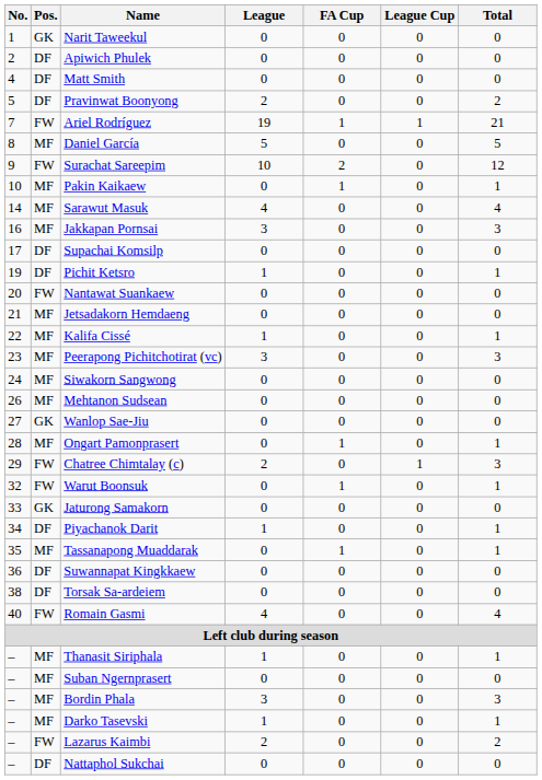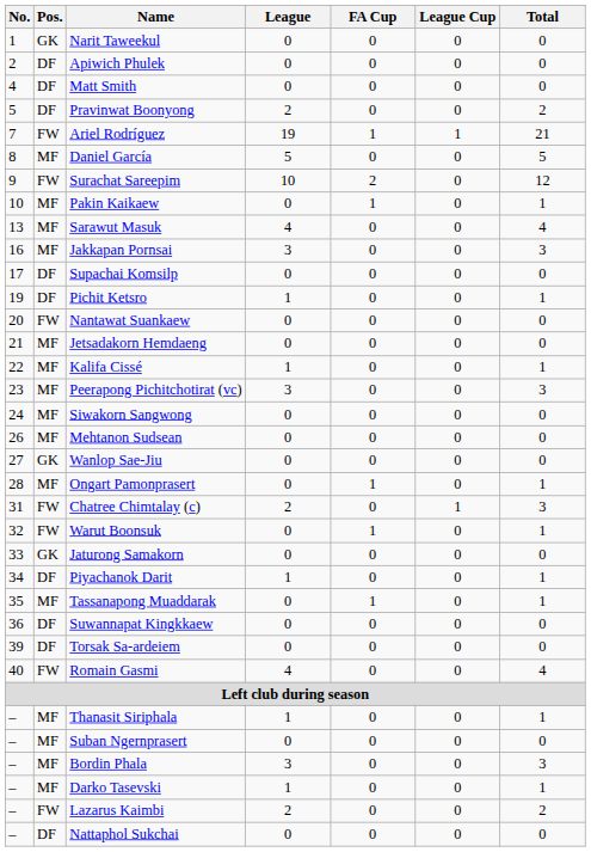 <table class="wikitable" style="text-align:center">
 <tr>
 <th rowspan="1" valign="bottom">No.</th>
 <th rowspan="1" valign="bottom">Pos.</th>
 <th rowspan="1" valign="bottom">Name</th>
 <th rowspan="1" width="85">League</th>
 <th rowspan="1" width="85">FA Cup</th>
 <th rowspan="1" width="85">League Cup</th>
 <th rowspan="1" width="85">Total</th>
 </tr>
 <tr>
 <td align="left">1</td>
 <td align="left">GK</td>
 <td align="left"> <a href='#'>Narit Taweekul</a></td>
 <td>0</td>
 <td>0</td>
 <td>0</td>
 <td>0</td>
 </tr>
 <tr>
 <td align="left">2</td>
 <td align="left">DF</td>
 <td align="left"> <a href='#'>Apiwich Phulek</a></td>
 <td>0</td>
 <td>0</td>
 <td>0</td>
 <td>0</td>
 </tr>
 <tr>
 <td align="left">4</td>
 <td align="left">DF</td>
 <td align="left"> <a href='#'>Matt Smith</a></td>
 <td>0</td>
 <td>0</td>
 <td>0</td>
 <td>0</td>
 </tr>
 <tr>
 <td align="left">5</td>
 <td align="left">DF</td>
 <td align="left"> <a href='#'>Pravinwat Boonyong</a></td>
 <td>2</td>
 <td>0</td>
 <td>0</td>
 <td>2</td>
 </tr>
 <tr>
 <td align="left">7</td>
 <td align="left">FW</td>
 <td align="left"> <a href='#'>Ariel Rodríguez</a></td>
 <td>19</td>
 <td>1</td>
 <td>1</td>
 <td>21</td>
 </tr>
 <tr>
 <td align="left">8</td>
 <td align="left">MF</td>
 <td align="left"> <a href='#'>Daniel García</a></td>
 <td>5</td>
 <td>0</td>
 <td>0</td>
 <td>5</td>
 </tr>
 <tr>
 <td align="left">9</td>
 <td align="left">FW</td>
 <td align="left"> <a href='#'>Surachat Sareepim</a></td>
 <td>10</td>
 <td>2</td>
 <td>0</td>
 <td>12</td>
 </tr>
 <tr>
 <td align="left">10</td>
 <td align="left">MF</td>
 <td align="left"> <a href='#'>Pakin Kaikaew</a></td>
 <td>0</td>
 <td>1</td>
 <td>0</td>
 <td>1</td>
 </tr>
 <tr>
-<td align="left">14</td>
+<td align="left">13</td>
 <td align="left">MF</td>
 <td align="left"> <a href='#'>Sarawut Masuk</a></td>
 <td>4</td>
 <td>0</td>
 <td>0</td>
 <td>4</td>
 </tr>
 <tr>
 <td align="left">16</td>
 <td align="left">MF</td>
 <td align="left"> <a href='#'>Jakkapan Pornsai</a></td>
 <td>3</td>
 <td>0</td>
 <td>0</td>
 <td>3</td>
 </tr>
 <tr>
 <td align="left">17</td>
 <td align="left">DF</td>
 <td align="left"> <a href='#'>Supachai Komsilp</a></td>
 <td>0</td>
 <td>0</td>
 <td>0</td>
 <td>0</td>
 </tr>
 <tr>
 <td align="left">19</td>
 <td align="left">DF</td>
 <td align="left"> <a href='#'>Pichit Ketsro</a></td>
 <td>1</td>
 <td>0</td>
 <td>0</td>
 <td>1</td>
 </tr>
 <tr>
 <td align="left">20</td>
 <td align="left">FW</td>
 <td align="left"> <a href='#'>Nantawat Suankaew</a></td>
 <td>0</td>
 <td>0</td>
 <td>0</td>
 <td>0</td>
 </tr>
 <tr>
 <td align="left">21</td>
 <td align="left">MF</td>
 <td align="left"> <a href='#'>Jetsadakorn Hemdaeng</a></td>
 <td>0</td>
 <td>0</td>
 <td>0</td>
 <td>0</td>
 </tr>
 <tr>
 <td align="left">22</td>
 <td align="left">MF</td>
 <td align="left"> <a href='#'>Kalifa Cissé</a></td>
 <td>1</td>
 <td>0</td>
 <td>0</td>
 <td>1</td>
 </tr>
 <tr>
 <td align="left">23</td>
 <td align="left">MF</td>
 <td align="left"> <a href='#'>Peerapong Pichitchotirat</a> (<a href='#'>vc</a>)</td>
 <td>3</td>
 <td>0</td>
 <td>0</td>
 <td>3</td>
 </tr>
 <tr>
 <td align="left">24</td>
 <td align="left">MF</td>
 <td align="left"> <a href='#'>Siwakorn Sangwong</a></td>
 <td>0</td>
 <td>0</td>
 <td>0</td>
 <td>0</td>
 </tr>
 <tr>
 <td align="left">26</td>
 <td align="left">MF</td>
 <td align="left"> <a href='#'>Mehtanon Sudsean</a></td>
 <td>0</td>
 <td>0</td>
 <td>0</td>
 <td>0</td>
 </tr>
 <tr>
 <td align="left">27</td>
 <td align="left">GK</td>
 <td align="left"> <a href='#'>Wanlop Sae-Jiu</a></td>
 <td>0</td>
 <td>0</td>
 <td>0</td>
 <td>0</td>
 </tr>
 <tr>
 <td align="left">28</td>
 <td align="left">MF</td>
 <td align="left"> <a href='#'>Ongart Pamonprasert</a></td>
 <td>0</td>
 <td>1</td>
 <td>0</td>
 <td>1</td>
 </tr>
 <tr>
-<td align="left">29</td>
+<td align="left">31</td>
 <td align="left">FW</td>
 <td align="left"> <a href='#'>Chatree Chimtalay</a> (<a href='#'>c</a>)</td>
 <td>2</td>
 <td>0</td>
 <td>1</td>
 <td>3</td>
 </tr>
 <tr>
 <td align="left">32</td>
 <td align="left">FW</td>
 <td align="left"> <a href='#'>Warut Boonsuk</a></td>
 <td>0</td>
 <td>1</td>
 <td>0</td>
 <td>1</td>
 </tr>
 <tr>
 <td align="left">33</td>
 <td align="left">GK</td>
 <td align="left"> <a href='#'>Jaturong Samakorn</a></td>
 <td>0</td>
 <td>0</td>
 <td>0</td>
 <td>0</td>
 </tr>
 <tr>
 <td align="left">34</td>
 <td align="left">DF</td>
 <td align="left"> <a href='#'>Piyachanok Darit</a></td>
 <td>1</td>
 <td>0</td>
 <td>0</td>
 <td>1</td>
 </tr>
 <tr>
 <td align="left">35</td>
 <td align="left">MF</td>
 <td align="left"> <a href='#'>Tassanapong Muaddarak</a></td>
 <td>0</td>
 <td>1</td>
 <td>0</td>
 <td>1</td>
 </tr>
 <tr>
 <td align="left">36</td>
 <td align="left">DF</td>
 <td align="left"> <a href='#'>Suwannapat Kingkkaew</a></td>
 <td>0</td>
 <td>0</td>
 <td>0</td>
 <td>0</td>
 </tr>
 <tr>
-<td align="left">38</td>
+<td align="left">39</td>
 <td align="left">DF</td>
 <td align="left"> <a href='#'>Torsak Sa-ardeiem</a></td>
 <td>0</td>
 <td>0</td>
 <td>0</td>
 <td>0</td>
 </tr>
 <tr>
 <td align="left">40</td>
 <td align="left">FW</td>
 <td align="left"> <a href='#'>Romain Gasmi</a></td>
 <td>4</td>
 <td>0</td>
 <td>0</td>
 <td>4</td>
 </tr>
 <tr>
 <th colspan="15" style="background:#dcdcdc; text-align:center;">Left club during season</th>
 </tr>
 <tr>
 <td align="left">–</td>
 <td align="left">MF</td>
 <td align="left"> <a href='#'>Thanasit Siriphala</a></td>
 <td>1</td>
 <td>0</td>
 <td>0</td>
 <td>1</td>
 </tr>
 <tr>
 <td align="left">–</td>
 <td align="left">MF</td>
 <td align="left"> <a href='#'>Suban Ngernprasert</a></td>
 <td>0</td>
 <td>0</td>
 <td>0</td>
 <td>0</td>
 </tr>
 <tr>
 <td align="left">–</td>
 <td align="left">MF</td>
 <td align="left"> <a href='#'>Bordin Phala</a></td>
 <td>3</td>
 <td>0</td>
 <td>0</td>
 <td>3</td>
 </tr>
 <tr>
 <td align="left">–</td>
 <td align="left">MF</td>
 <td align="left"> <a href='#'>Darko Tasevski</a></td>
 <td>1</td>
 <td>0</td>
 <td>0</td>
 <td>1</td>
 </tr>
 <tr>
 <td align="left">–</td>
 <td align="left">FW</td>
 <td align="left"> <a href='#'>Lazarus Kaimbi</a></td>
 <td>2</td>
 <td>0</td>
 <td>0</td>
 <td>2</td>
 </tr>
 <tr>
 <td align="left">–</td>
 <td align="left">DF</td>
 <td align="left"> <a href='#'>Nattaphol Sukchai</a></td>
 <td>0</td>
 <td>0</td>
 <td>0</td>
 <td>0</td>
 </tr>
 </table>
